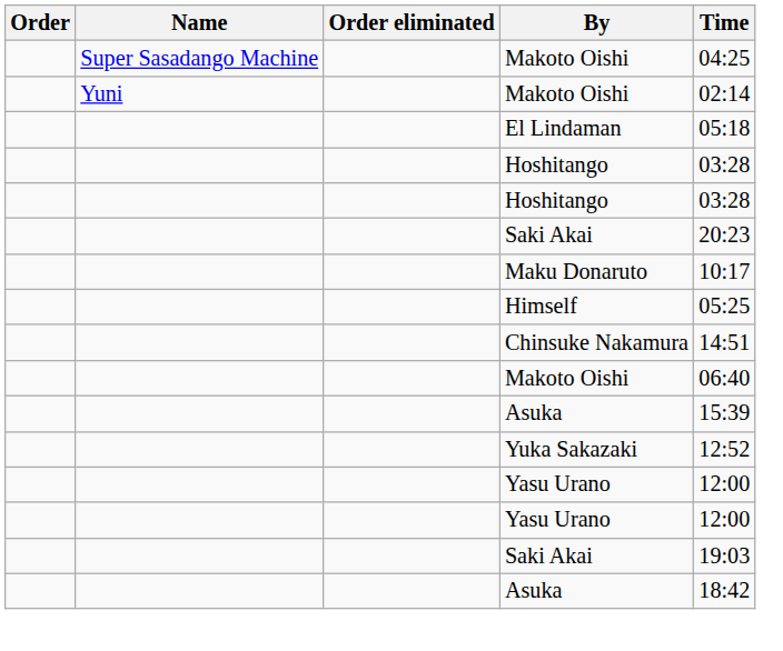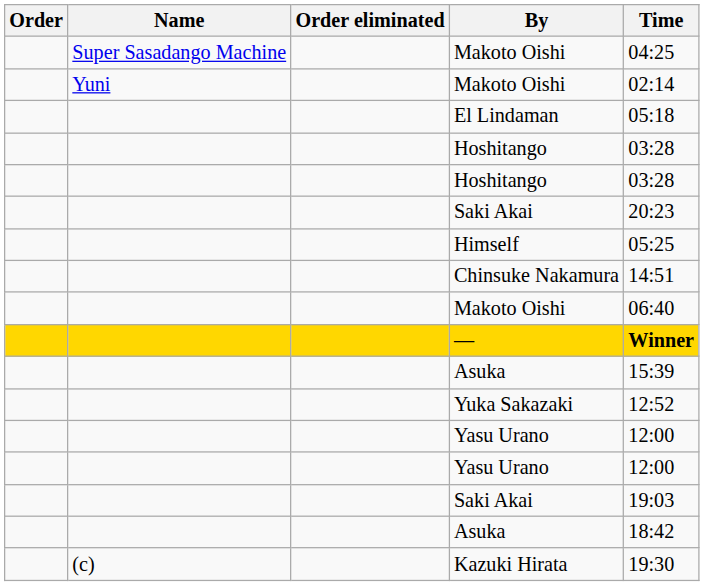 <table class="wikitable sortable">
 <tr>
 <th>Order</th>
 <th>Name</th>
 <th>Order eliminated</th>
 <th>By</th>
 <th>Time</th>
 </tr>
 <tr>
 <td></td>
 <td><a href='#'>Super Sasadango Machine</a></td>
 <td></td>
 <td>Makoto Oishi</td>
 <td>04:25</td>
 </tr>
 <tr>
 <td></td>
 <td><a href='#'>Yuni</a></td>
 <td></td>
 <td>Makoto Oishi</td>
 <td>02:14</td>
 </tr>
 <tr>
 <td></td>
 <td></td>
 <td></td>
 <td>El Lindaman</td>
 <td>05:18</td>
 </tr>
 <tr>
 <td></td>
 <td></td>
 <td></td>
 <td>Hoshitango</td>
 <td>03:28</td>
 </tr>
 <tr>
 <td></td>
 <td></td>
 <td></td>
 <td>Hoshitango</td>
 <td>03:28</td>
 </tr>
 <tr>
 <td></td>
 <td></td>
 <td></td>
 <td>Saki Akai</td>
 <td>20:23</td>
 </tr>
 <tr>
 <td></td>
 <td></td>
 <td></td>
-<td>Maku Donaruto</td>
-<td>10:17</td>
-</tr>
-<tr>
-<td></td>
-<td></td>
-<td></td>
 <td>Himself</td>
 <td>05:25</td>
 </tr>
 <tr>
 <td></td>
 <td></td>
 <td></td>
 <td>Chinsuke Nakamura</td>
 <td>14:51</td>
 </tr>
 <tr>
 <td></td>
 <td></td>
 <td></td>
 <td>Makoto Oishi</td>
 <td>06:40</td>
+</tr>
+<tr style="background:gold">
+<td><strong></strong></td>
+<td><strong></strong></td>
+<td></td>
+<td>—</td>
+<td><strong>Winner</strong></td>
 </tr>
 <tr>
 <td></td>
 <td></td>
 <td></td>
 <td>Asuka</td>
 <td>15:39</td>
 </tr>
 <tr>
 <td></td>
 <td></td>
 <td></td>
 <td>Yuka Sakazaki</td>
 <td>12:52</td>
 </tr>
 <tr>
 <td></td>
 <td></td>
 <td></td>
 <td>Yasu Urano</td>
 <td>12:00</td>
 </tr>
 <tr>
 <td></td>
 <td></td>
 <td></td>
 <td>Yasu Urano</td>
 <td>12:00</td>
 </tr>
 <tr>
 <td></td>
 <td></td>
 <td></td>
 <td>Saki Akai</td>
 <td>19:03</td>
 </tr>
 <tr>
 <td></td>
 <td></td>
 <td></td>
 <td>Asuka</td>
 <td>18:42</td>
 </tr>
+<tr>
+<td></td>
+<td> (c)</td>
+<td></td>
+<td>Kazuki Hirata</td>
+<td>19:30</td>
+</tr>
 </table>
